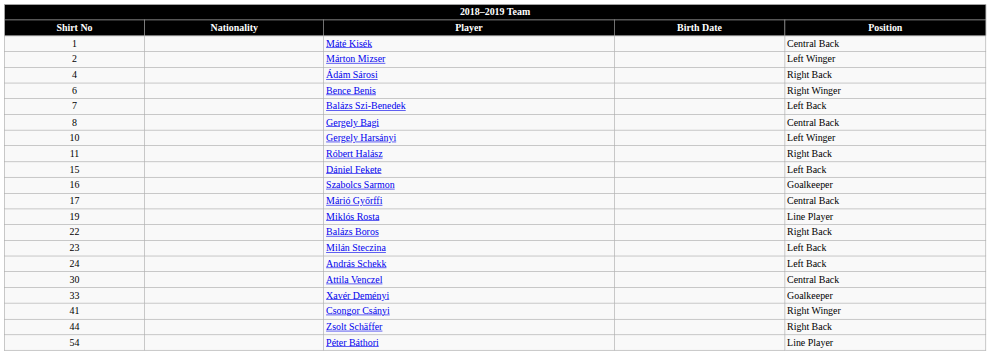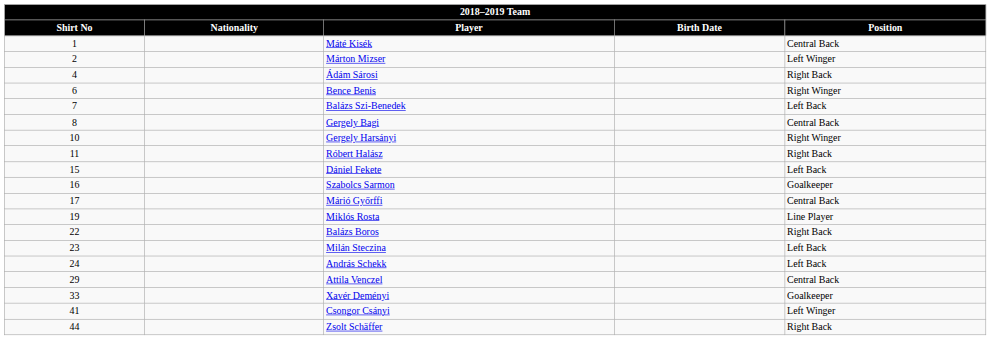 <table class="wikitable collapsible collapsed" style="width:100%">
 <tr>
 <th colspan=5 style="background-color:black;color:white;text-align:center;"> <strong>2018–2019 Team</strong></th>
 </tr>
 <tr>
 <th style="color:white; background:black">Shirt No</th>
 <th style="color:white; background:black">Nationality</th>
 <th style="color:white; background:black">Player</th>
 <th style="color:white; background:black">Birth Date</th>
 <th style="color:white; background:black">Position</th>
 </tr>
 <tr>
 <td align=center>1</td>
 <td></td>
 <td><a href='#'>Máté Kisék</a></td>
 <td></td>
 <td>Central Back</td>
 </tr>
 <tr>
 <td align=center>2</td>
 <td></td>
 <td><a href='#'>Márton Mizser</a></td>
 <td></td>
 <td>Left Winger</td>
 </tr>
 <tr>
 <td align=center>4</td>
 <td></td>
 <td><a href='#'>Ádám Sárosi</a></td>
 <td></td>
 <td>Right Back</td>
 </tr>
 <tr>
 <td align=center>6</td>
 <td></td>
 <td><a href='#'>Bence Benis</a></td>
 <td></td>
 <td>Right Winger</td>
 </tr>
 <tr>
 <td align=center>7</td>
 <td></td>
 <td><a href='#'>Balázs Szi-Benedek</a></td>
 <td></td>
 <td>Left Back</td>
 </tr>
 <tr>
 <td align=center>8</td>
 <td></td>
 <td><a href='#'>Gergely Bagi</a></td>
 <td></td>
 <td>Central Back</td>
 </tr>
 <tr>
 <td align=center>10</td>
 <td></td>
 <td><a href='#'>Gergely Harsányi</a></td>
 <td></td>
-<td>Left Winger</td>
+<td>Right Winger</td>
 </tr>
 <tr>
 <td align=center>11</td>
 <td></td>
 <td><a href='#'>Róbert Halász</a></td>
 <td></td>
 <td>Right Back</td>
 </tr>
 <tr>
 <td align=center>15</td>
 <td></td>
 <td><a href='#'>Dániel Fekete</a></td>
 <td></td>
 <td>Left Back</td>
 </tr>
 <tr>
 <td align=center>16</td>
 <td></td>
 <td><a href='#'>Szabolcs Sarmon</a></td>
 <td></td>
 <td>Goalkeeper</td>
 </tr>
 <tr>
 <td align=center>17</td>
 <td></td>
 <td><a href='#'>Márió Győrffi</a></td>
 <td></td>
 <td>Central Back</td>
 </tr>
 <tr>
 <td align=center>19</td>
 <td></td>
 <td><a href='#'>Miklós Rosta</a></td>
 <td></td>
 <td>Line Player</td>
 </tr>
 <tr>
 <td align=center>22</td>
 <td></td>
 <td><a href='#'>Balázs Boros</a></td>
 <td></td>
 <td>Right Back</td>
 </tr>
 <tr>
 <td align=center>23</td>
 <td></td>
 <td><a href='#'>Milán Steczina</a></td>
 <td></td>
 <td>Left Back</td>
 </tr>
 <tr>
 <td align=center>24</td>
 <td></td>
 <td><a href='#'>András Schekk</a></td>
 <td></td>
 <td>Left Back</td>
 </tr>
 <tr>
-<td align=center>30</td>
+<td align=center>29</td>
 <td></td>
 <td><a href='#'>Attila Venczel</a></td>
 <td></td>
 <td>Central Back</td>
 </tr>
 <tr>
 <td align=center>33</td>
 <td></td>
 <td><a href='#'>Xavér Deményi</a></td>
 <td></td>
 <td>Goalkeeper</td>
 </tr>
 <tr>
 <td align=center>41</td>
 <td></td>
 <td><a href='#'>Csongor Csányi</a></td>
 <td></td>
-<td>Right Winger</td>
+<td>Left Winger</td>
 </tr>
 <tr>
 <td align=center>44</td>
 <td></td>
 <td><a href='#'>Zsolt Schäffer</a></td>
 <td></td>
 <td>Right Back</td>
 </tr>
-<tr>
-<td align=center>54</td>
-<td></td>
-<td><a href='#'>Péter Báthori</a></td>
-<td></td>
-<td>Line Player</td>
-</tr>
 </table>
